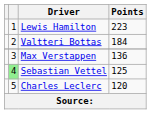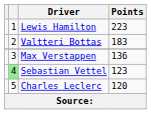 <table class="wikitable" style="font-size: 85%;">
 <tr>
 <th></th>
 <th></th>
 <th>Driver</th>
 <th>Points</th>
 </tr>
 <tr>
 <td align="left"></td>
 <td align="center">1</td>
 <td> <a href='#'>Lewis Hamilton</a></td>
 <td align="left">223</td>
 </tr>
 <tr>
 <td align="left"></td>
 <td align="center">2</td>
 <td> <a href='#'>Valtteri Bottas</a></td>
-<td align="left">184</td>
+<td align="left">183</td>
 </tr>
 <tr>
 </tr>
 <tr>
 <td align="left"></td>
 <td align="center">3</td>
 <td> <a href='#'>Max Verstappen</a></td>
 <td align="left">136</td>
 </tr>
 <tr>
 <td align="left"></td>
 <td align="center" style="background: lightgreen;">4</td>
 <td> <a href='#'>Sebastian Vettel</a></td>
-<td align="left">125</td>
+<td align="left">123</td>
 </tr>
 <tr>
 <td align="left"></td>
 <td align="center">5</td>
 <td> <a href='#'>Charles Leclerc</a></td>
 <td align="left">120</td>
 </tr>
 <tr>
 <th colspan="4">Source:</th>
 </tr>
 </table>
